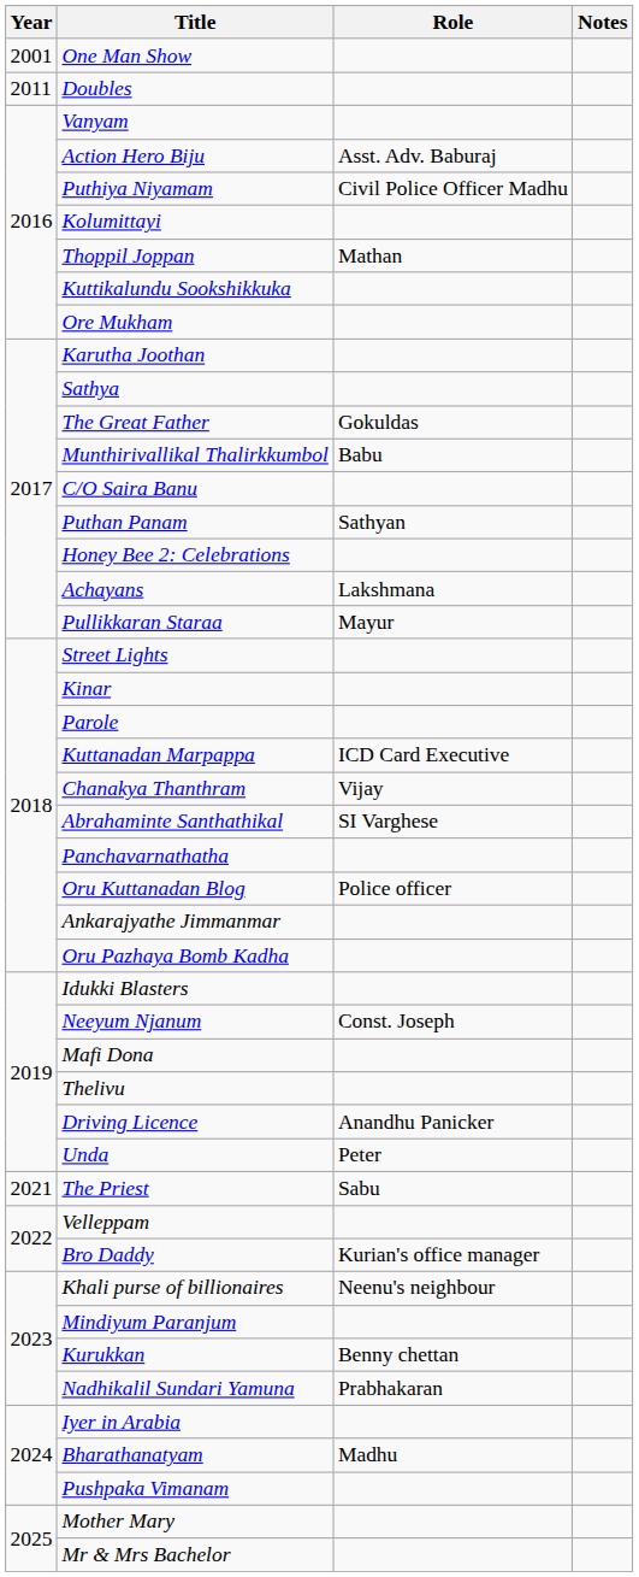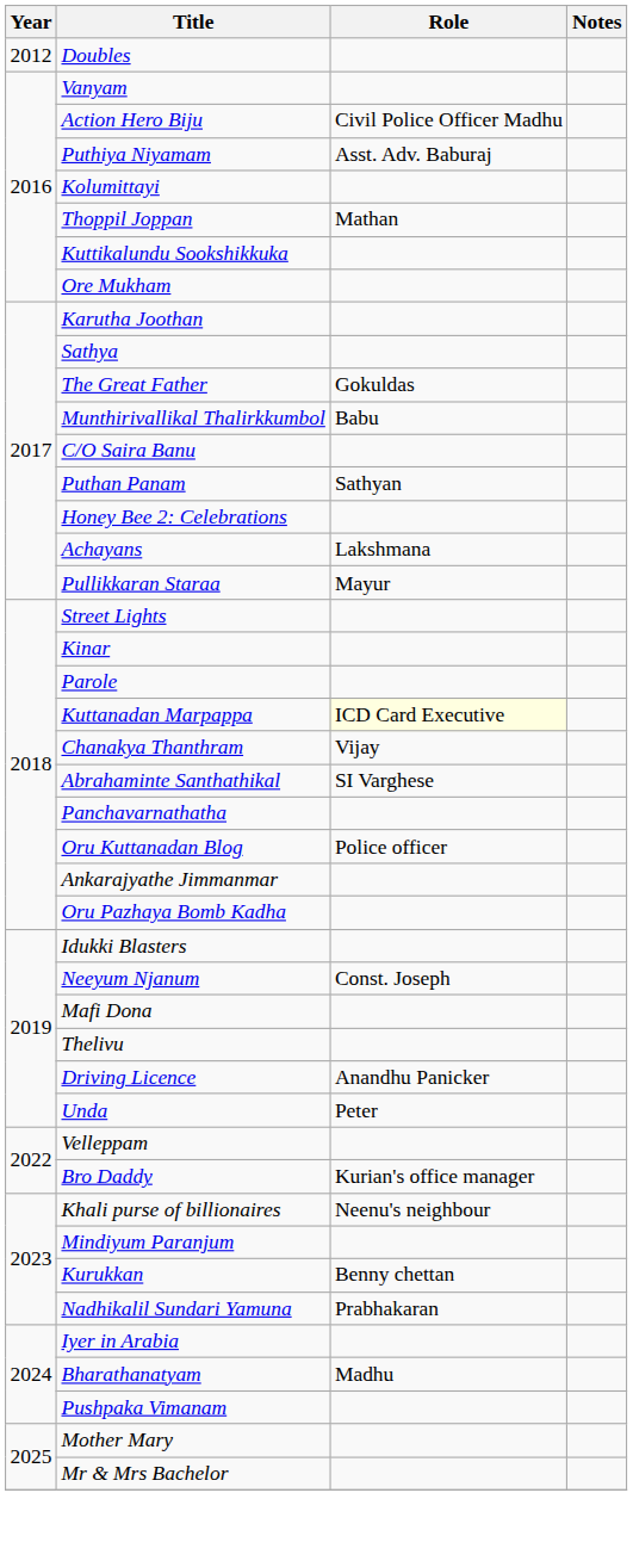 <table class="wikitable sortable">
 <tr>
 <th>Year</th>
 <th>Title</th>
 <th>Role</th>
 <th class="unsortable">Notes</th>
 </tr>
 <tr>
-<td>2001</td>
-<td><em><a href='#'>One Man Show</a></em></td>
-<td></td>
-<td></td>
-</tr>
-<tr>
-<td>2011</td>
+<td>2012</td>
 <td><em><a href='#'>Doubles</a></em></td>
 <td></td>
 </tr>
 <tr>
 <td rowspan=7>2016</td>
 <td><em><a href='#'>Vanyam</a></em></td>
 <td></td>
 <td></td>
 </tr>
 <tr>
 <td><em><a href='#'>Action Hero Biju</a></em></td>
-<td>Asst. Adv. Baburaj</td>
+<td>Civil Police Officer Madhu</td>
 <td></td>
 </tr>
 <tr>
 <td><em><a href='#'>Puthiya Niyamam</a></em></td>
-<td>Civil Police Officer Madhu</td>
+<td>Asst. Adv. Baburaj</td>
 <td></td>
 </tr>
 <tr>
 <td><em><a href='#'>Kolumittayi</a></em></td>
 <td></td>
 <td></td>
 </tr>
 <tr>
 <td><em><a href='#'>Thoppil Joppan</a></em></td>
 <td>Mathan</td>
 <td></td>
 </tr>
 <tr>
 <td><em><a href='#'>Kuttikalundu Sookshikkuka</a></em></td>
 <td></td>
 <td></td>
 </tr>
 <tr>
 <td><em><a href='#'>Ore Mukham</a></em></td>
 <td></td>
 <td></td>
 </tr>
 <tr>
 <td rowspan=9>2017</td>
 <td><em><a href='#'>Karutha Joothan</a></em></td>
 <td></td>
 <td></td>
 </tr>
 <tr>
 <td><em><a href='#'>Sathya</a></em></td>
 <td></td>
 <td></td>
 </tr>
 <tr>
 <td><em><a href='#'>The Great Father</a></em></td>
 <td>Gokuldas</td>
 <td></td>
 </tr>
 <tr>
 <td><em><a href='#'>Munthirivallikal Thalirkkumbol</a></em></td>
 <td>Babu</td>
 <td></td>
 </tr>
 <tr>
 <td><em><a href='#'>C/O Saira Banu</a></em></td>
 <td></td>
 <td></td>
 </tr>
 <tr>
 <td><em><a href='#'>Puthan Panam</a></em></td>
 <td>Sathyan</td>
 <td></td>
 </tr>
 <tr>
 <td><em><a href='#'>Honey Bee 2: Celebrations</a></em></td>
 <td></td>
 <td></td>
 </tr>
 <tr>
 <td><em><a href='#'>Achayans</a></em></td>
 <td>Lakshmana</td>
 <td></td>
 </tr>
 <tr>
 <td><em><a href='#'>Pullikkaran Staraa</a></em></td>
 <td>Mayur</td>
 <td></td>
 </tr>
 <tr>
 <td rowspan=10>2018</td>
 <td><em><a href='#'>Street Lights</a></em></td>
 <td></td>
 <td></td>
 </tr>
 <tr>
 <td><em><a href='#'>Kinar</a></em></td>
 <td></td>
 <td></td>
 </tr>
 <tr>
 <td><em><a href='#'>Parole</a></em></td>
 <td></td>
 <td></td>
 </tr>
 <tr>
 <td><em><a href='#'>Kuttanadan Marpappa</a></em></td>
-<td>ICD Card Executive</td>
+<td style="background: lightyellow;">ICD Card Executive</td>
 <td></td>
 </tr>
 <tr>
 <td><em><a href='#'>Chanakya Thanthram</a></em></td>
 <td>Vijay</td>
 <td></td>
 </tr>
 <tr>
 <td><em><a href='#'>Abrahaminte Santhathikal</a></em></td>
 <td>SI Varghese</td>
 <td></td>
 </tr>
 <tr>
 <td><em><a href='#'>Panchavarnathatha</a></em></td>
 <td></td>
 <td></td>
 </tr>
 <tr>
 <td><em><a href='#'>Oru Kuttanadan Blog</a></em></td>
 <td>Police officer</td>
 <td></td>
 </tr>
 <tr>
 <td><em>Ankarajyathe Jimmanmar</em></td>
 <td></td>
 <td></td>
 </tr>
 <tr>
 <td><em><a href='#'>Oru Pazhaya Bomb Kadha</a></em></td>
 <td></td>
 <td></td>
 </tr>
 <tr>
 <td rowspan=6>2019</td>
 <td><em>Idukki Blasters</em></td>
 <td></td>
 <td></td>
 </tr>
 <tr>
 <td><em><a href='#'>Neeyum Njanum</a></em></td>
 <td>Const. Joseph</td>
 <td></td>
 </tr>
 <tr>
 <td><em>Mafi Dona</em></td>
 <td></td>
 <td></td>
 </tr>
 <tr>
 <td><em>Thelivu</em></td>
 <td></td>
 <td></td>
 </tr>
 <tr>
 <td><em><a href='#'>Driving Licence</a></em></td>
 <td>Anandhu Panicker</td>
 <td></td>
 </tr>
 <tr>
 <td><em><a href='#'>Unda</a></em></td>
 <td>Peter</td>
 <td></td>
 </tr>
 <tr>
-<td>2021</td>
-<td><em><a href='#'>The Priest</a></em></td>
-<td>Sabu</td>
-<td></td>
-</tr>
-<tr>
 <td rowspan=2>2022</td>
 <td><em>Velleppam</em></td>
 <td></td>
 <td></td>
 </tr>
 <tr>
 <td><em><a href='#'>Bro Daddy</a></em></td>
 <td>Kurian's office manager</td>
 <td></td>
 </tr>
 <tr>
 <td rowspan=4>2023</td>
 <td><em>Khali purse of billionaires</em></td>
 <td>Neenu's neighbour</td>
 <td></td>
 </tr>
 <tr>
 <td><em><a href='#'>Mindiyum Paranjum</a></em></td>
 <td></td>
 <td></td>
 </tr>
 <tr>
 <td><em><a href='#'>Kurukkan</a></em></td>
 <td>Benny chettan</td>
 <td></td>
 </tr>
 <tr>
 <td><em><a href='#'>Nadhikalil Sundari Yamuna</a></em></td>
 <td>Prabhakaran</td>
 <td></td>
 </tr>
 <tr>
 <td rowspan=3>2024</td>
 <td><em><a href='#'>Iyer in Arabia</a></em></td>
 <td></td>
 <td></td>
 </tr>
 <tr>
 <td><em><a href='#'>Bharathanatyam</a></em></td>
 <td>Madhu</td>
 <td></td>
 </tr>
 <tr>
 <td><em><a href='#'>Pushpaka Vimanam</a></em></td>
 <td></td>
 <td></td>
 </tr>
 <tr>
 <td rowspan=2>2025</td>
 <td><em>Mother Mary</em></td>
 <td></td>
 <td></td>
 </tr>
 <tr>
 <td><em>Mr & Mrs Bachelor</em></td>
 <td></td>
 <td></td>
 </tr>
 <tr>
 </tr>
 </table>
